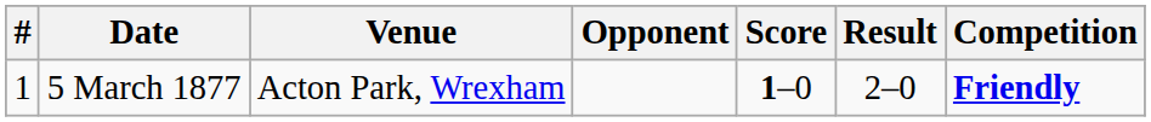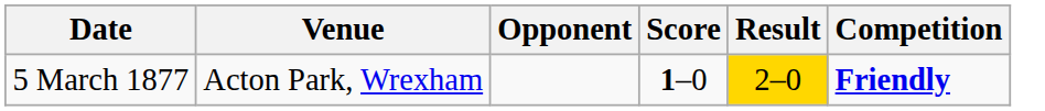 <table class="wikitable">
 <tr>
-<th>#</th>
 <th>Date</th>
 <th>Venue</th>
 <th>Opponent</th>
 <th>Score</th>
 <th>Result</th>
 <th>Competition</th>
 </tr>
 <tr>
-<td>1</td>
 <td>5 March 1877</td>
 <td>Acton Park, <a href='#'>Wrexham</a></td>
 <td></td>
 <td align=center><strong>1</strong>–0</td>
-<td align=center>2–0</td>
+<td align=center style="background: gold;">2–0</td>
 <td><strong><a href='#'>Friendly</a></strong></td>
 </tr>
 </table>
